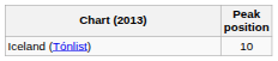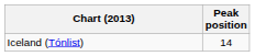 <table class="wikitable sortable">
 <tr>
 <th style="width:18em;">Chart (2013)</th>
 <th>Peak<br>position</th>
 </tr>
 <tr>
 <td>Iceland (<a href='#'>Tónlist</a>)</td>
-<td align="center">10</td>
+<td align="center">14</td>
 </tr>
 </table>
